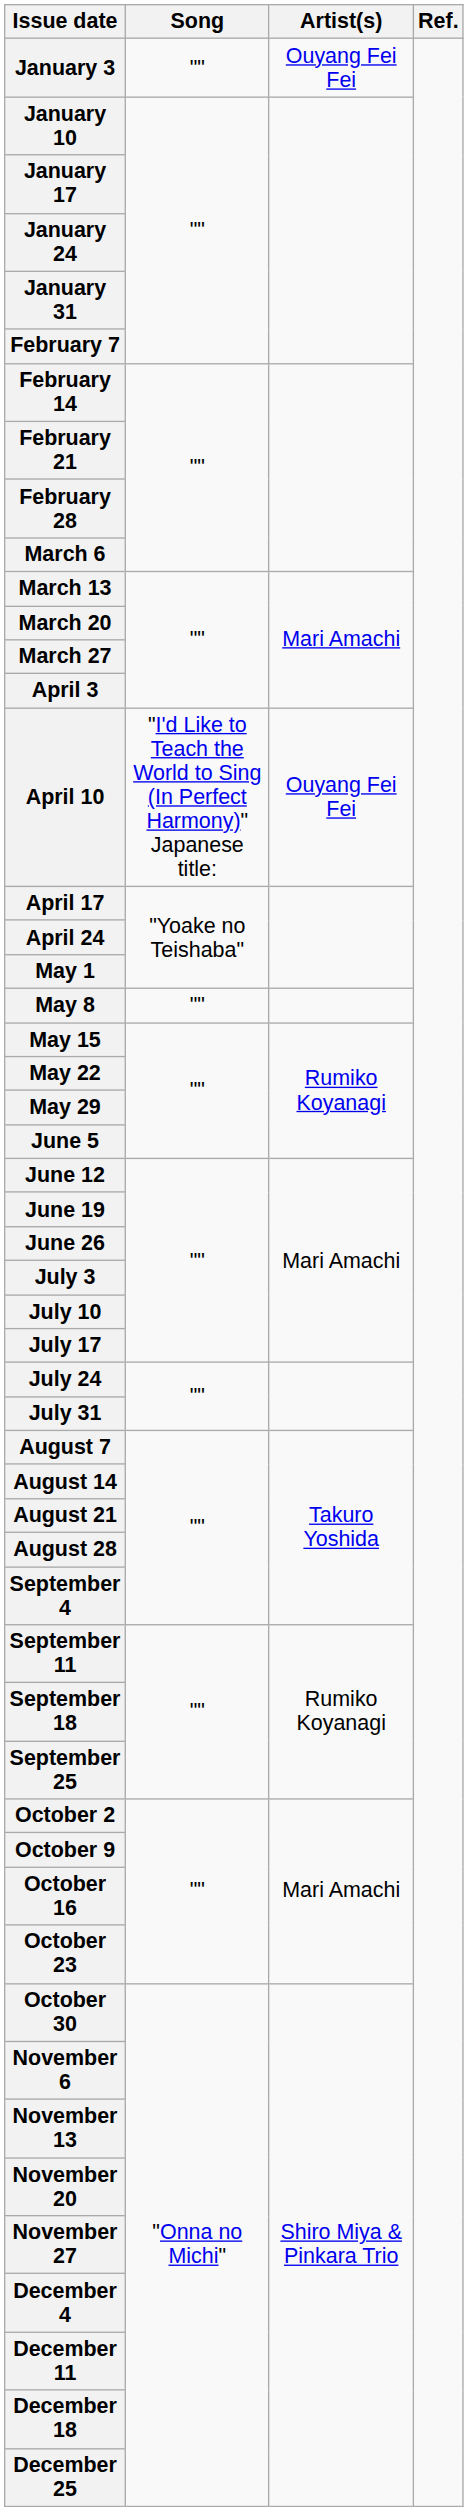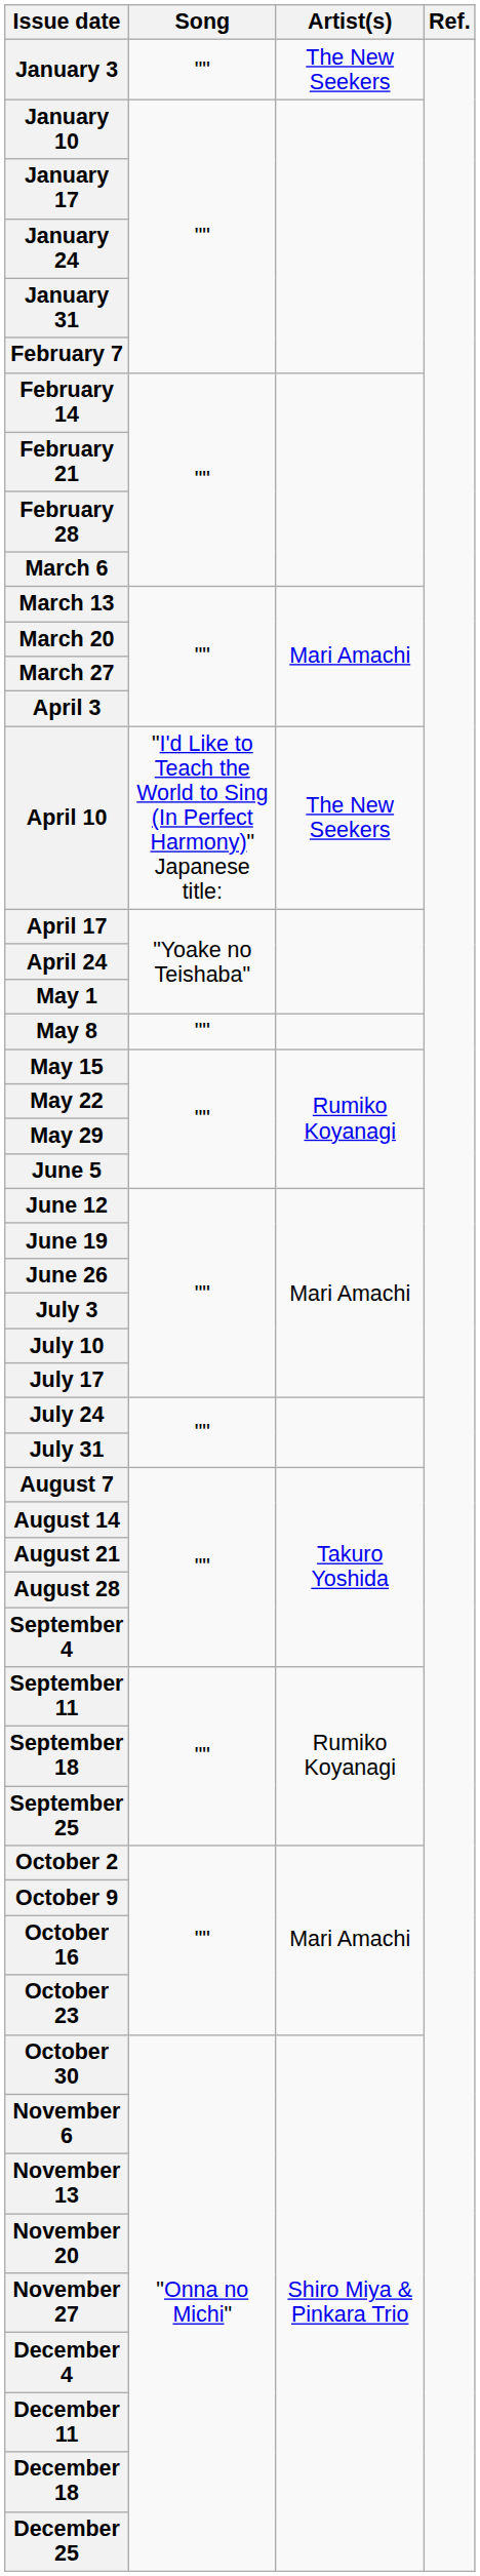 <table class="wikitable plainrowheaders" style="text-align: center">
 <tr>
 <th width="80">Issue date</th>
 <th width="100">Song</th>
 <th width="100">Artist(s)</th>
 <th width="20">Ref.</th>
 </tr>
 <tr>
 <th scope="row">January 3</th>
 <td rowspan="1">""</td>
-<td rowspan="1"><a href='#'>Ouyang Fei Fei</a></td>
+<td rowspan="1"><a href='#'>The New Seekers</a></td>
 <td rowspan="52"></td>
 </tr>
 <tr>
 <th scope="row">January 10</th>
 <td rowspan="5">""</td>
 <td rowspan="5"></td>
 </tr>
 <tr>
 <th scope="row">January 17</th>
 </tr>
 <tr>
 <th scope="row">January 24</th>
 </tr>
 <tr>
 <th scope="row">January 31</th>
 </tr>
 <tr>
 <th scope="row">February 7</th>
 </tr>
 <tr>
 <th scope="row">February 14</th>
 <td rowspan="4">""</td>
 <td rowspan="4"></td>
 </tr>
 <tr>
 <th scope="row">February 21</th>
 </tr>
 <tr>
 <th scope="row">February 28</th>
 </tr>
 <tr>
 <th scope="row">March 6</th>
 </tr>
 <tr>
 <th scope="row">March 13</th>
 <td rowspan="4">""</td>
 <td rowspan="4"><a href='#'>Mari Amachi</a></td>
 </tr>
 <tr>
 <th scope="row">March 20</th>
 </tr>
 <tr>
 <th scope="row">March 27</th>
 </tr>
 <tr>
 <th scope="row">April 3</th>
 </tr>
 <tr>
 <th scope="row">April 10</th>
 <td rowspan="1">"<a href='#'>I'd Like to Teach the World to Sing (In Perfect Harmony)</a>" <br> Japanese title: </td>
-<td rowspan="1"><a href='#'>Ouyang Fei Fei</a></td>
+<td rowspan="1"><a href='#'>The New Seekers</a></td>
 </tr>
 <tr>
 <th scope="row">April 17</th>
 <td rowspan="3">"Yoake no Teishaba"</td>
 <td rowspan="3"></td>
 </tr>
 <tr>
 <th scope="row">April 24</th>
 </tr>
 <tr>
 <th scope="row">May 1</th>
 </tr>
 <tr>
 <th scope="row">May 8</th>
 <td rowspan="1">""</td>
 <td rowspan="1"></td>
 </tr>
 <tr>
 <th scope="row">May 15</th>
 <td rowspan="4">""</td>
 <td rowspan="4"><a href='#'>Rumiko Koyanagi</a></td>
 </tr>
 <tr>
 <th scope="row">May 22</th>
 </tr>
 <tr>
 <th scope="row">May 29</th>
 </tr>
 <tr>
 <th scope="row">June 5</th>
 </tr>
 <tr>
 <th scope="row">June 12</th>
 <td rowspan="6">""</td>
 <td rowspan="6">Mari Amachi</td>
 </tr>
 <tr>
 <th scope="row">June 19</th>
 </tr>
 <tr>
 <th scope="row">June 26</th>
 </tr>
 <tr>
 <th scope="row">July 3</th>
 </tr>
 <tr>
 <th scope="row">July 10</th>
 </tr>
 <tr>
 <th scope="row">July 17</th>
 </tr>
 <tr>
 <th scope="row">July 24</th>
 <td rowspan="2">""</td>
 <td rowspan="2"></td>
 </tr>
 <tr>
 <th scope="row">July 31</th>
 </tr>
 <tr>
 <th scope="row">August 7</th>
 <td rowspan="5">""</td>
 <td rowspan="5"><a href='#'>Takuro Yoshida</a></td>
 </tr>
 <tr>
 <th scope="row">August 14</th>
 </tr>
 <tr>
 <th scope="row">August 21</th>
 </tr>
 <tr>
 <th scope="row">August 28</th>
 </tr>
 <tr>
 <th scope="row">September 4</th>
 </tr>
 <tr>
 <th scope="row">September 11</th>
 <td rowspan="3">""</td>
 <td rowspan="3">Rumiko Koyanagi</td>
 </tr>
 <tr>
 <th scope="row">September 18</th>
 </tr>
 <tr>
 <th scope="row">September 25</th>
 </tr>
 <tr>
 <th scope="row">October 2</th>
 <td rowspan="4">""</td>
 <td rowspan="4">Mari Amachi</td>
 </tr>
 <tr>
 <th scope="row">October 9</th>
 </tr>
 <tr>
 <th scope="row">October 16</th>
 </tr>
 <tr>
 <th scope="row">October 23</th>
 </tr>
 <tr>
 <th scope="row">October 30</th>
 <td rowspan="9">"<a href='#'>Onna no Michi</a>"</td>
 <td rowspan="9"><a href='#'>Shiro Miya & Pinkara Trio</a></td>
 </tr>
 <tr>
 <th scope="row">November 6</th>
 </tr>
 <tr>
 <th scope="row">November 13</th>
 </tr>
 <tr>
 <th scope="row">November 20</th>
 </tr>
 <tr>
 <th scope="row">November 27</th>
 </tr>
 <tr>
 <th scope="row">December 4</th>
 </tr>
 <tr>
 <th scope="row">December 11</th>
 </tr>
 <tr>
 <th scope="row">December 18</th>
 </tr>
 <tr>
 <th scope="row">December 25</th>
 </tr>
 </table>
